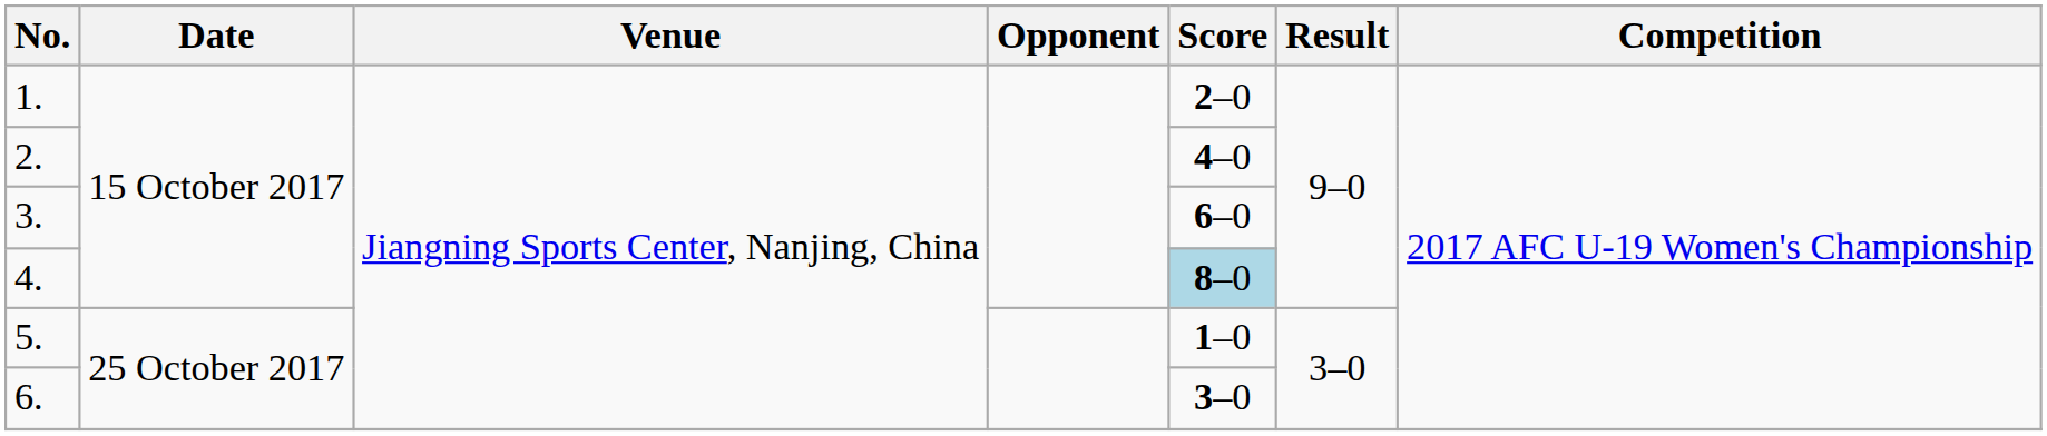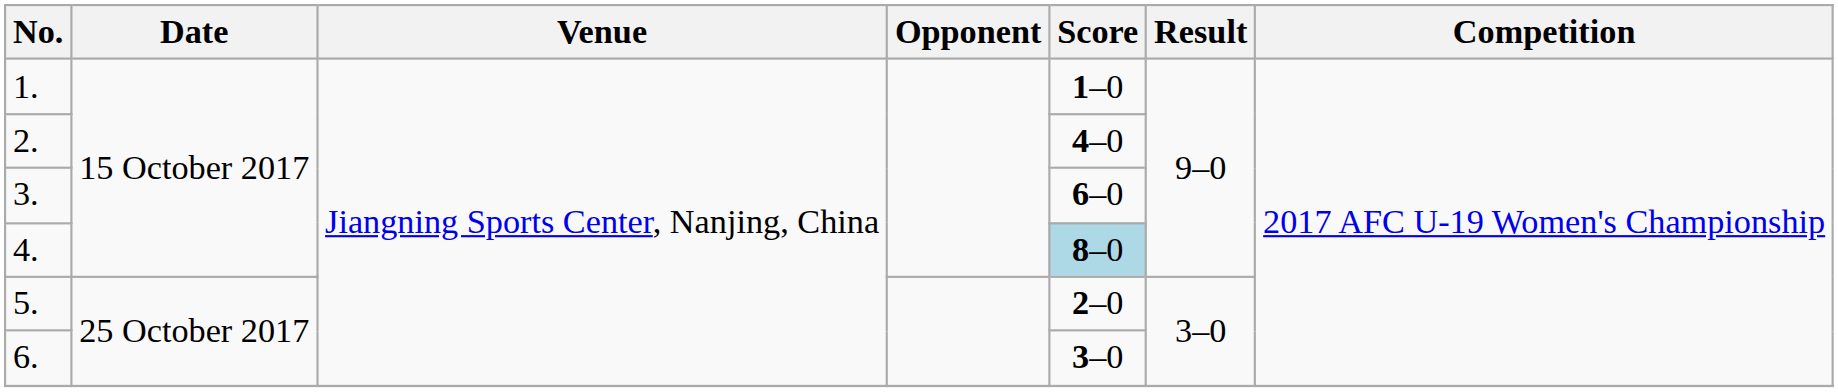 <table class="wikitable">
 <tr>
 <th>No.</th>
 <th>Date</th>
 <th>Venue</th>
 <th>Opponent</th>
 <th>Score</th>
 <th>Result</th>
 <th>Competition</th>
 </tr>
 <tr>
 <td>1.</td>
 <td rowspan=4>15 October 2017</td>
 <td rowspan=6><a href='#'>Jiangning Sports Center</a>, Nanjing, China</td>
 <td rowspan=4></td>
-<td align=center><strong>2</strong>–0</td>
+<td align=center><strong>1</strong>–0</td>
 <td rowspan=4 align=center>9–0</td>
 <td rowspan=6><a href='#'>2017 AFC U-19 Women's Championship</a></td>
 </tr>
 <tr>
 <td>2.</td>
 <td align=center><strong>4</strong>–0</td>
 </tr>
 <tr>
 <td>3.</td>
 <td align=center><strong>6</strong>–0</td>
 </tr>
 <tr>
 <td>4.</td>
 <td align=center style="background: lightblue;"><strong>8</strong>–0</td>
 </tr>
 <tr>
 <td>5.</td>
 <td rowspan=2>25 October 2017</td>
 <td rowspan=2></td>
-<td align=center><strong>1</strong>–0</td>
+<td align=center><strong>2</strong>–0</td>
 <td rowspan=2 align=center>3–0</td>
 </tr>
 <tr>
 <td>6.</td>
 <td align=center><strong>3</strong>–0</td>
 </tr>
 <tr>
 </tr>
 </table>
